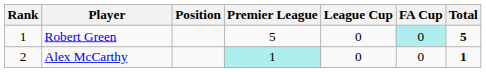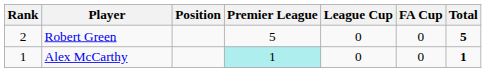 <table class="wikitable">
 <tr>
 <th>Rank</th>
 <th style="width:150px;">Player</th>
 <th>Position</th>
 <th>Premier League</th>
 <th>League Cup</th>
 <th>FA Cup</th>
 <th>Total</th>
 </tr>
 <tr>
-<td align=center>1</td>
+<td align=center>2</td>
 <td> <a href='#'>Robert Green</a></td>
 <td align=center></td>
 <td align=center>5</td>
 <td align=center>0</td>
-<td align=center style="background: paleturquoise;">0</td>
+<td align=center>0</td>
 <td align=center><strong>5</strong></td>
 </tr>
 <tr>
-<td align=center>2</td>
+<td align=center>1</td>
 <td> <a href='#'>Alex McCarthy</a></td>
 <td align=center></td>
 <td align=center style="background: paleturquoise;">1</td>
 <td align=center>0</td>
 <td align=center>0</td>
 <td align=center><strong>1</strong></td>
 </tr>
 </table>
